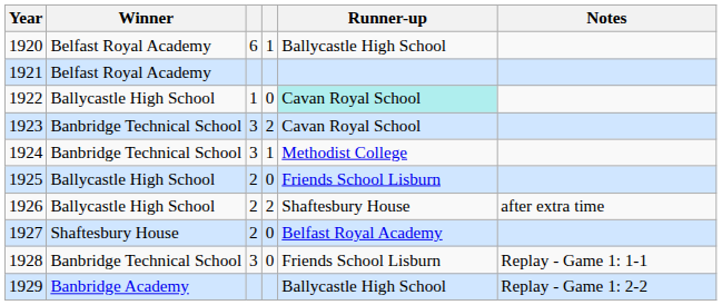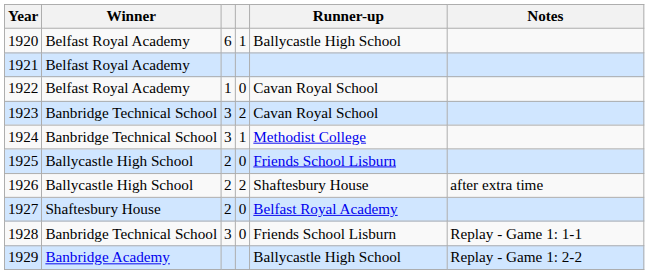 <table class="wikitable">
 <tr>
 <th>Year</th>
 <th>Winner</th>
 <th></th>
 <th></th>
 <th width="200">Runner-up</th>
 <th width="200">Notes</th>
 </tr>
 <tr>
 <td align="center">1920</td>
 <td>Belfast Royal Academy</td>
 <td align="center">6</td>
 <td align="center">1</td>
 <td>Ballycastle High School</td>
 <td></td>
 </tr>
 <tr style="background: #D0E6FF;">
 <td align="center">1921</td>
 <td>Belfast Royal Academy</td>
 <td align="center"></td>
 <td align="center"></td>
 <td></td>
 <td></td>
 </tr>
 <tr>
 <td align="center">1922</td>
-<td>Ballycastle High School</td>
+<td>Belfast Royal Academy</td>
 <td align="center">1</td>
 <td align="center">0</td>
-<td style="background: paleturquoise;">Cavan Royal School</td>
+<td>Cavan Royal School</td>
 <td></td>
 </tr>
 <tr style="background: #D0E6FF;">
 <td align="center">1923</td>
 <td>Banbridge Technical School</td>
 <td align="center">3</td>
 <td align="center">2</td>
 <td>Cavan Royal School</td>
 <td></td>
 </tr>
 <tr>
 <td align="center">1924</td>
 <td>Banbridge Technical School</td>
 <td align="center">3</td>
 <td align="center">1</td>
 <td><a href='#'>Methodist College</a></td>
 <td></td>
 </tr>
 <tr style="background: #D0E6FF;">
 <td align="center">1925</td>
 <td>Ballycastle High School</td>
 <td align="center">2</td>
 <td align="center">0</td>
 <td><a href='#'>Friends School Lisburn</a></td>
 <td></td>
 </tr>
 <tr>
 <td align="center">1926</td>
 <td>Ballycastle High School</td>
 <td align="center">2</td>
 <td align="center">2</td>
 <td>Shaftesbury House</td>
 <td>after extra time</td>
 </tr>
 <tr style="background: #D0E6FF;">
 <td align="center">1927</td>
 <td>Shaftesbury House</td>
 <td align="center">2</td>
 <td align="center">0</td>
 <td><a href='#'>Belfast Royal Academy</a></td>
 <td></td>
 </tr>
 <tr>
 <td align="center">1928</td>
 <td>Banbridge Technical School</td>
 <td align="center">3</td>
 <td align="center">0</td>
 <td>Friends School Lisburn</td>
 <td>Replay - Game 1: 1-1</td>
 </tr>
 <tr style="background: #D0E6FF;">
 <td align="center">1929</td>
 <td><a href='#'>Banbridge Academy</a></td>
 <td align="center"></td>
 <td align="center"></td>
 <td>Ballycastle High School</td>
 <td>Replay - Game 1: 2-2</td>
 </tr>
 </table>
